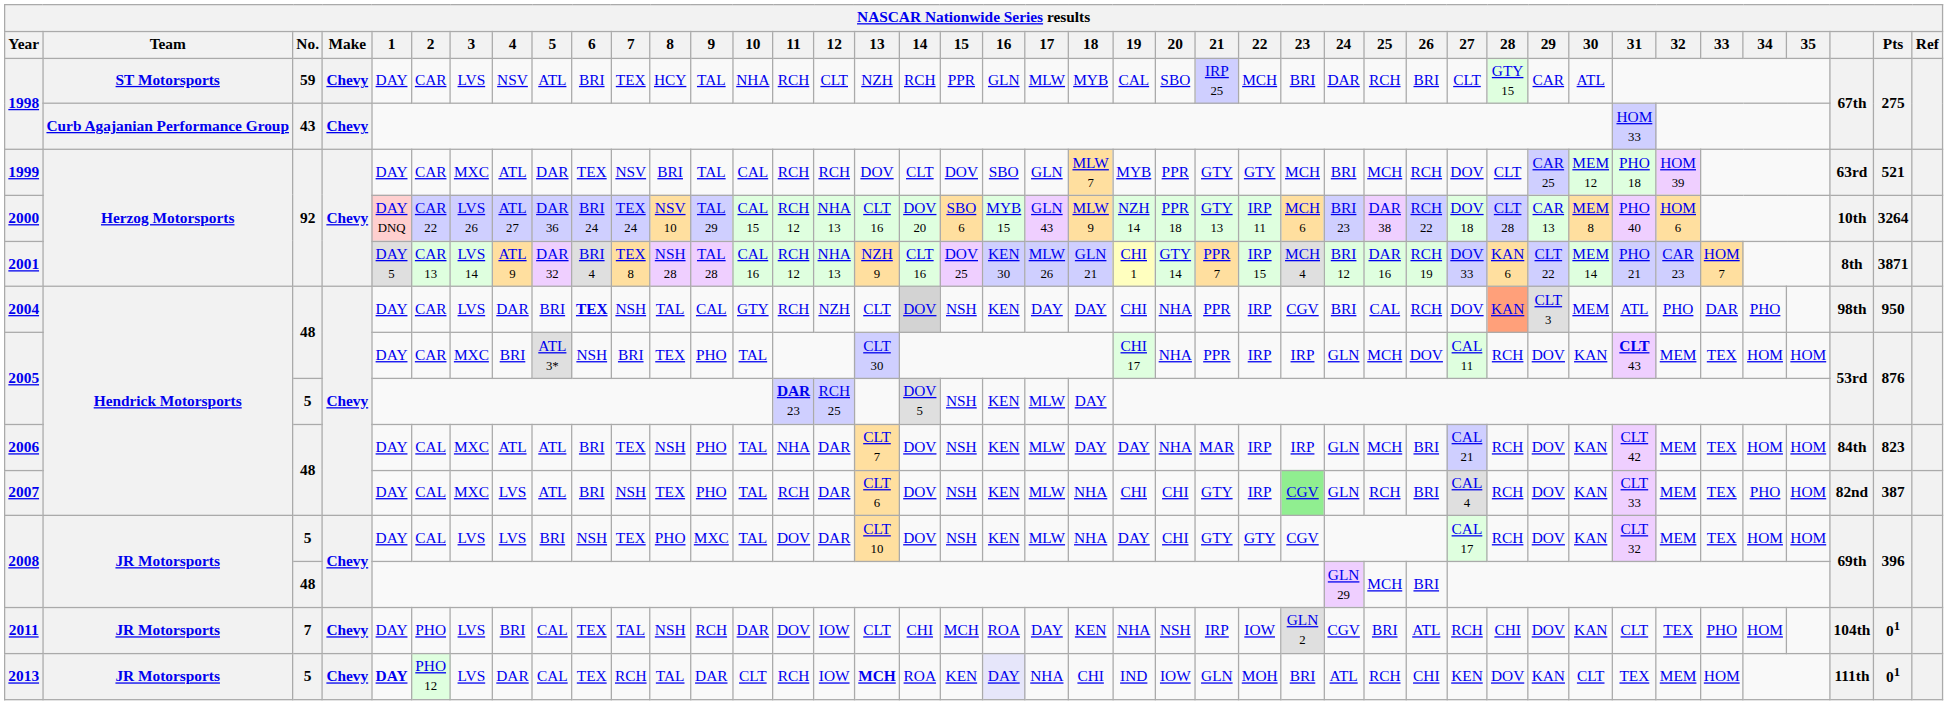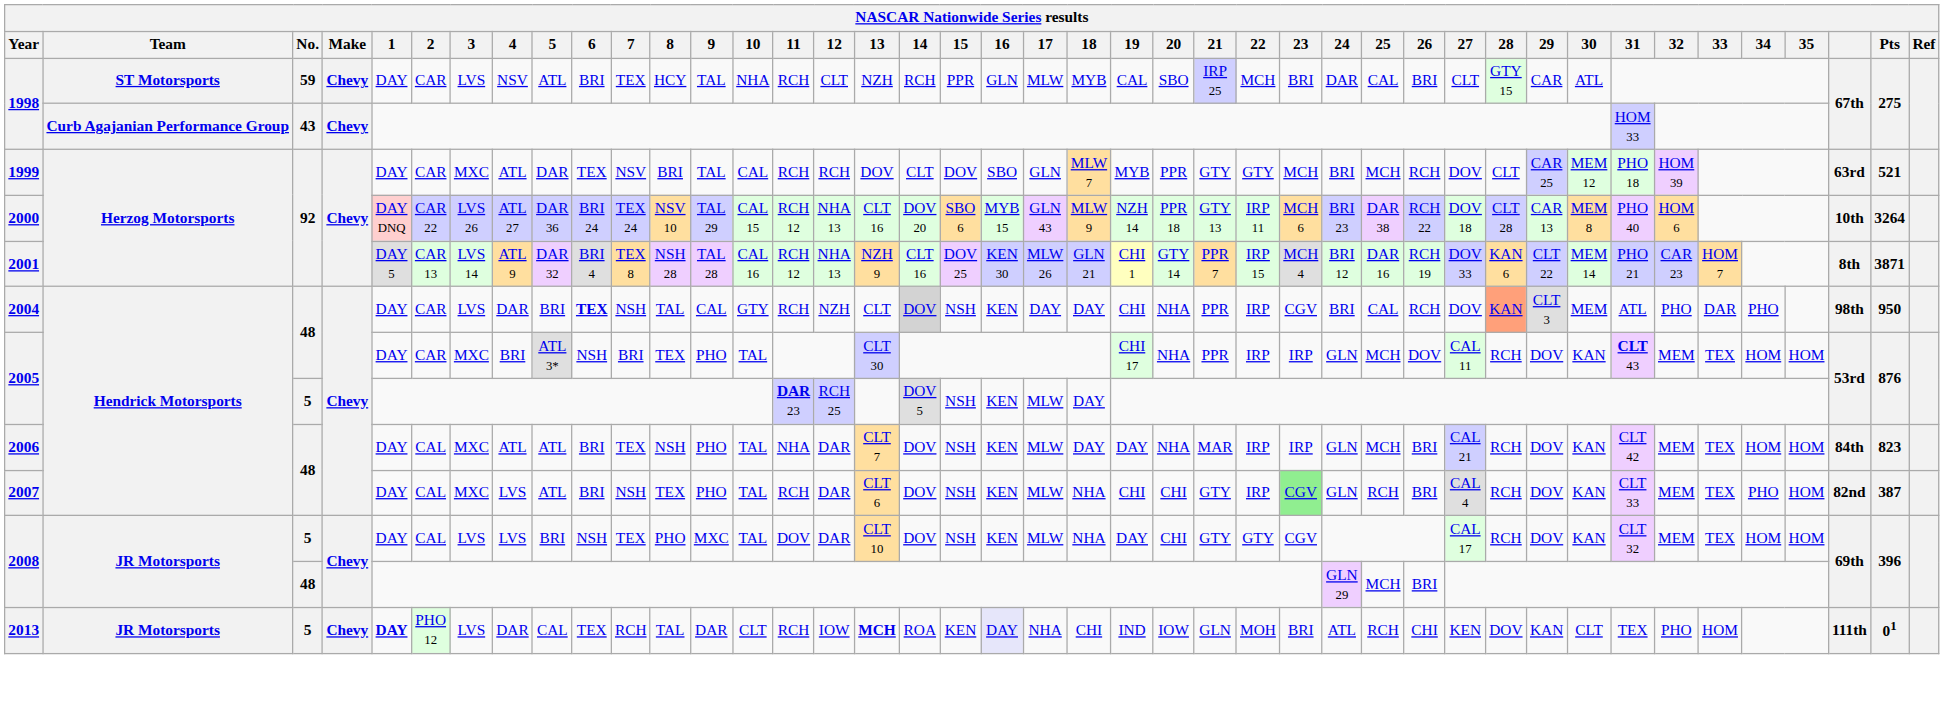 <table class="wikitable" style="text-align:center; font-size:75%">
 <tr>
 <th colspan=42><a href='#'>NASCAR Nationwide Series</a> results</th>
 </tr>
 <tr>
 <th>Year</th>
 <th>Team</th>
 <th>No.</th>
 <th>Make</th>
 <th>1</th>
 <th>2</th>
 <th>3</th>
 <th>4</th>
 <th>5</th>
 <th>6</th>
 <th>7</th>
 <th>8</th>
 <th>9</th>
 <th>10</th>
 <th>11</th>
 <th>12</th>
 <th>13</th>
 <th>14</th>
 <th>15</th>
 <th>16</th>
 <th>17</th>
 <th>18</th>
 <th>19</th>
 <th>20</th>
 <th>21</th>
 <th>22</th>
 <th>23</th>
 <th>24</th>
 <th>25</th>
 <th>26</th>
 <th>27</th>
 <th>28</th>
 <th>29</th>
 <th>30</th>
 <th>31</th>
 <th>32</th>
 <th>33</th>
 <th>34</th>
 <th>35</th>
 <th></th>
 <th>Pts</th>
 <th>Ref</th>
 </tr>
 <tr>
 <th rowspan=2><a href='#'>1998</a></th>
 <th><a href='#'>ST Motorsports</a></th>
 <th>59</th>
 <th><a href='#'>Chevy</a></th>
 <td><a href='#'>DAY</a></td>
 <td><a href='#'>CAR</a></td>
 <td><a href='#'>LVS</a></td>
 <td><a href='#'>NSV</a></td>
 <td><a href='#'>ATL</a></td>
 <td><a href='#'>BRI</a></td>
 <td><a href='#'>TEX</a></td>
 <td><a href='#'>HCY</a></td>
 <td><a href='#'>TAL</a></td>
 <td><a href='#'>NHA</a></td>
 <td><a href='#'>RCH</a></td>
 <td><a href='#'>CLT</a></td>
 <td><a href='#'>NZH</a></td>
 <td><a href='#'>RCH</a></td>
 <td><a href='#'>PPR</a></td>
 <td><a href='#'>GLN</a></td>
 <td><a href='#'>MLW</a></td>
 <td><a href='#'>MYB</a></td>
 <td><a href='#'>CAL</a></td>
 <td><a href='#'>SBO</a></td>
 <td style="background:#CFCFFF;"><a href='#'>IRP</a><br><small>25</small></td>
 <td><a href='#'>MCH</a></td>
 <td><a href='#'>BRI</a></td>
 <td><a href='#'>DAR</a></td>
-<td><a href='#'>RCH</a></td>
+<td><a href='#'>CAL</a></td>
 <td><a href='#'>BRI</a></td>
 <td><a href='#'>CLT</a></td>
 <td style="background:#DFFFDF;"><a href='#'>GTY</a><br><small>15</small></td>
 <td><a href='#'>CAR</a></td>
 <td><a href='#'>ATL</a></td>
 <td colspan=5></td>
 <th rowspan=2>67th</th>
 <th rowspan=2>275</th>
 <th rowspan=2></th>
 </tr>
 <tr>
 <th><a href='#'>Curb Agajanian Performance Group</a></th>
 <th>43</th>
 <th><a href='#'>Chevy</a></th>
 <td colspan=30></td>
 <td style="background:#CFCFFF;"><a href='#'>HOM</a><br><small>33</small></td>
 <td colspan=4></td>
 </tr>
 <tr>
 <th><a href='#'>1999</a></th>
 <th rowspan=3><a href='#'>Herzog Motorsports</a></th>
 <th rowspan=3>92</th>
 <th rowspan=3><a href='#'>Chevy</a></th>
 <td><a href='#'>DAY</a></td>
 <td><a href='#'>CAR</a></td>
 <td><a href='#'>MXC</a></td>
 <td><a href='#'>ATL</a></td>
 <td><a href='#'>DAR</a></td>
 <td><a href='#'>TEX</a></td>
 <td><a href='#'>NSV</a></td>
 <td><a href='#'>BRI</a></td>
 <td><a href='#'>TAL</a></td>
 <td><a href='#'>CAL</a></td>
 <td><a href='#'>RCH</a></td>
 <td><a href='#'>RCH</a></td>
 <td><a href='#'>DOV</a></td>
 <td><a href='#'>CLT</a></td>
 <td><a href='#'>DOV</a></td>
 <td><a href='#'>SBO</a></td>
 <td><a href='#'>GLN</a></td>
 <td style="background:#FFDF9F;"><a href='#'>MLW</a><br><small>7</small></td>
 <td><a href='#'>MYB</a></td>
 <td><a href='#'>PPR</a></td>
 <td><a href='#'>GTY</a></td>
 <td><a href='#'>GTY</a></td>
 <td><a href='#'>MCH</a></td>
 <td><a href='#'>BRI</a></td>
 <td><a href='#'>MCH</a></td>
 <td><a href='#'>RCH</a></td>
 <td><a href='#'>DOV</a></td>
 <td><a href='#'>CLT</a></td>
 <td style="background:#CFCFFF;"><a href='#'>CAR</a><br><small>25</small></td>
 <td style="background:#DFFFDF;"><a href='#'>MEM</a><br><small>12</small></td>
 <td style="background:#DFFFDF;"><a href='#'>PHO</a><br><small>18</small></td>
 <td style="background:#EFCFFF;"><a href='#'>HOM</a><br><small>39</small></td>
 <td colspan=3></td>
 <th>63rd</th>
 <th>521</th>
 <th></th>
 </tr>
 <tr>
 <th><a href='#'>2000</a></th>
 <td style="background:#FFCFCF;"><a href='#'>DAY</a><br><small>DNQ</small></td>
 <td style="background:#CFCFFF;"><a href='#'>CAR</a><br><small>22</small></td>
 <td style="background:#CFCFFF;"><a href='#'>LVS</a><br><small>26</small></td>
 <td style="background:#CFCFFF;"><a href='#'>ATL</a><br><small>27</small></td>
 <td style="background:#CFCFFF;"><a href='#'>DAR</a><br><small>36</small></td>
 <td style="background:#CFCFFF;"><a href='#'>BRI</a><br><small>24</small></td>
 <td style="background:#CFCFFF;"><a href='#'>TEX</a><br><small>24</small></td>
 <td style="background:#FFDF9F;"><a href='#'>NSV</a><br><small>10</small></td>
 <td style="background:#CFCFFF;"><a href='#'>TAL</a><br><small>29</small></td>
 <td style="background:#DFFFDF;"><a href='#'>CAL</a><br><small>15</small></td>
 <td style="background:#DFFFDF;"><a href='#'>RCH</a><br><small>12</small></td>
 <td style="background:#DFFFDF;"><a href='#'>NHA</a><br><small>13</small></td>
 <td style="background:#DFFFDF;"><a href='#'>CLT</a><br><small>16</small></td>
 <td style="background:#DFFFDF;"><a href='#'>DOV</a><br><small>20</small></td>
 <td style="background:#FFDF9F;"><a href='#'>SBO</a><br><small>6</small></td>
 <td style="background:#DFFFDF;"><a href='#'>MYB</a><br><small>15</small></td>
 <td style="background:#EFCFFF;"><a href='#'>GLN</a><br><small>43</small></td>
 <td style="background:#FFDF9F;"><a href='#'>MLW</a><br><small>9</small></td>
 <td style="background:#DFFFDF;"><a href='#'>NZH</a><br><small>14</small></td>
 <td style="background:#DFFFDF;"><a href='#'>PPR</a><br><small>18</small></td>
 <td style="background:#DFFFDF;"><a href='#'>GTY</a><br><small>13</small></td>
 <td style="background:#DFFFDF;"><a href='#'>IRP</a><br><small>11</small></td>
 <td style="background:#FFDF9F;"><a href='#'>MCH</a><br><small>6</small></td>
 <td style="background:#CFCFFF;"><a href='#'>BRI</a><br><small>23</small></td>
 <td style="background:#EFCFFF;"><a href='#'>DAR</a><br><small>38</small></td>
 <td style="background:#CFCFFF;"><a href='#'>RCH</a><br><small>22</small></td>
 <td style="background:#DFFFDF;"><a href='#'>DOV</a><br><small>18</small></td>
 <td style="background:#CFCFFF;"><a href='#'>CLT</a><br><small>28</small></td>
 <td style="background:#DFFFDF;"><a href='#'>CAR</a><br><small>13</small></td>
 <td style="background:#FFDF9F;"><a href='#'>MEM</a><br><small>8</small></td>
 <td style="background:#EFCFFF;"><a href='#'>PHO</a><br><small>40</small></td>
 <td style="background:#FFDF9F;"><a href='#'>HOM</a><br><small>6</small></td>
 <td colspan=3></td>
 <th>10th</th>
 <th>3264</th>
 <th></th>
 </tr>
 <tr>
 <th><a href='#'>2001</a></th>
 <td style="background:#DFDFDF;"><a href='#'>DAY</a><br><small>5</small></td>
 <td style="background:#DFFFDF;"><a href='#'>CAR</a><br><small>13</small></td>
 <td style="background:#DFFFDF;"><a href='#'>LVS</a><br><small>14</small></td>
 <td style="background:#FFDF9F;"><a href='#'>ATL</a><br><small>9</small></td>
 <td style="background:#EFCFFF;"><a href='#'>DAR</a><br><small>32</small></td>
 <td style="background:#DFDFDF;"><a href='#'>BRI</a><br><small>4</small></td>
 <td style="background:#FFDF9F;"><a href='#'>TEX</a><br><small>8</small></td>
 <td style="background:#EFCFFF;"><a href='#'>NSH</a><br><small>28</small></td>
 <td style="background:#EFCFFF;"><a href='#'>TAL</a><br><small>28</small></td>
 <td style="background:#DFFFDF;"><a href='#'>CAL</a><br><small>16</small></td>
 <td style="background:#DFFFDF;"><a href='#'>RCH</a><br><small>12</small></td>
 <td style="background:#DFFFDF;"><a href='#'>NHA</a><br><small>13</small></td>
 <td style="background:#FFDF9F;"><a href='#'>NZH</a><br><small>9</small></td>
 <td style="background:#DFFFDF;"><a href='#'>CLT</a><br><small>16</small></td>
 <td style="background:#EFCFFF;"><a href='#'>DOV</a><br><small>25</small></td>
 <td style="background:#CFCFFF;"><a href='#'>KEN</a><br><small>30</small></td>
 <td style="background:#CFCFFF;"><a href='#'>MLW</a><br><small>26</small></td>
 <td style="background:#CFCFFF;"><a href='#'>GLN</a><br><small>21</small></td>
 <td style="background:#FFFFBF;"><a href='#'>CHI</a><br><small>1</small></td>
 <td style="background:#DFFFDF;"><a href='#'>GTY</a><br><small>14</small></td>
 <td style="background:#FFDF9F;"><a href='#'>PPR</a><br><small>7</small></td>
 <td style="background:#DFFFDF;"><a href='#'>IRP</a><br><small>15</small></td>
 <td style="background:#DFDFDF;"><a href='#'>MCH</a><br><small>4</small></td>
 <td style="background:#DFFFDF;"><a href='#'>BRI</a><br><small>12</small></td>
 <td style="background:#DFFFDF;"><a href='#'>DAR</a><br><small>16</small></td>
 <td style="background:#DFFFDF;"><a href='#'>RCH</a><br><small>19</small></td>
 <td style="background:#CFCFFF;"><a href='#'>DOV</a><br><small>33</small></td>
 <td style="background:#FFDF9F;"><a href='#'>KAN</a><br><small>6</small></td>
 <td style="background:#CFCFFF;"><a href='#'>CLT</a><br><small>22</small></td>
 <td style="background:#DFFFDF;"><a href='#'>MEM</a><br><small>14</small></td>
 <td style="background:#CFCFFF;"><a href='#'>PHO</a><br><small>21</small></td>
 <td style="background:#CFCFFF;"><a href='#'>CAR</a><br><small>23</small></td>
 <td style="background:#FFDF9F;"><a href='#'>HOM</a><br><small>7</small></td>
 <td colspan=2></td>
 <th>8th</th>
 <th>3871</th>
 <th></th>
 </tr>
 <tr>
 <th><a href='#'>2004</a></th>
 <th rowspan=5><a href='#'>Hendrick Motorsports</a></th>
 <th rowspan=2>48</th>
 <th rowspan=5><a href='#'>Chevy</a></th>
 <td><a href='#'>DAY</a></td>
 <td><a href='#'>CAR</a></td>
 <td><a href='#'>LVS</a></td>
 <td><a href='#'>DAR</a></td>
 <td><a href='#'>BRI</a></td>
 <td><strong><a href='#'>TEX</a></strong></td>
 <td><a href='#'>NSH</a></td>
 <td><a href='#'>TAL</a></td>
 <td><a href='#'>CAL</a></td>
 <td><a href='#'>GTY</a></td>
 <td><a href='#'>RCH</a></td>
 <td><a href='#'>NZH</a></td>
 <td><a href='#'>CLT</a></td>
 <td style="background: lightgrey;"><a href='#'>DOV</a></td>
 <td><a href='#'>NSH</a></td>
 <td><a href='#'>KEN</a></td>
 <td><a href='#'>DAY</a></td>
 <td><a href='#'>DAY</a></td>
 <td><a href='#'>CHI</a></td>
 <td><a href='#'>NHA</a></td>
 <td><a href='#'>PPR</a></td>
 <td><a href='#'>IRP</a></td>
 <td><a href='#'>CGV</a></td>
 <td><a href='#'>BRI</a></td>
 <td><a href='#'>CAL</a></td>
 <td><a href='#'>RCH</a></td>
 <td><a href='#'>DOV</a></td>
 <td style="background: lightsalmon;"><a href='#'>KAN</a></td>
 <td style="background:#DFDFDF;"><a href='#'>CLT</a><br><small>3</small></td>
 <td><a href='#'>MEM</a></td>
 <td><a href='#'>ATL</a></td>
 <td><a href='#'>PHO</a></td>
 <td><a href='#'>DAR</a></td>
 <td><a href='#'>PHO</a></td>
 <td></td>
 <th>98th</th>
 <th>950</th>
 <th></th>
 </tr>
 <tr>
 <th rowspan=2><a href='#'>2005</a></th>
 <td><a href='#'>DAY</a></td>
 <td><a href='#'>CAR</a></td>
 <td><a href='#'>MXC</a></td>
 <td><a href='#'>BRI</a></td>
 <td style="background:#DFDFDF;"><a href='#'>ATL</a><br><small>3*</small></td>
 <td><a href='#'>NSH</a></td>
 <td><a href='#'>BRI</a></td>
 <td><a href='#'>TEX</a></td>
 <td><a href='#'>PHO</a></td>
 <td><a href='#'>TAL</a></td>
 <td colspan=2></td>
 <td style="background:#CFCFFF;"><a href='#'>CLT</a><br><small>30</small></td>
 <td colspan=5></td>
 <td style="background:#DFFFDF;"><a href='#'>CHI</a><br><small>17</small></td>
 <td><a href='#'>NHA</a></td>
 <td><a href='#'>PPR</a></td>
 <td><a href='#'>IRP</a></td>
 <td><a href='#'>IRP</a></td>
 <td><a href='#'>GLN</a></td>
 <td><a href='#'>MCH</a></td>
 <td><a href='#'>DOV</a></td>
 <td style="background:#DFFFDF;"><a href='#'>CAL</a><br><small>11</small></td>
 <td><a href='#'>RCH</a></td>
 <td><a href='#'>DOV</a></td>
 <td><a href='#'>KAN</a></td>
 <td style="background:#EFCFFF;"><strong><a href='#'>CLT</a></strong><br><small>43</small></td>
 <td><a href='#'>MEM</a></td>
 <td><a href='#'>TEX</a></td>
 <td><a href='#'>HOM</a></td>
 <td><a href='#'>HOM</a></td>
 <th rowspan=2>53rd</th>
 <th rowspan=2>876</th>
 <th rowspan=2></th>
 </tr>
 <tr>
 <th>5</th>
 <td colspan=10></td>
 <td style="background:#CFCFFF;"><strong><a href='#'>DAR</a></strong><br><small>23</small></td>
 <td style="background:#CFCFFF;"><a href='#'>RCH</a><br><small>25</small></td>
 <td></td>
 <td style="background:#DFDFDF;"><a href='#'>DOV</a><br><small>5</small></td>
 <td><a href='#'>NSH</a></td>
 <td><a href='#'>KEN</a></td>
 <td><a href='#'>MLW</a></td>
 <td><a href='#'>DAY</a></td>
 <td colspan=17></td>
 </tr>
 <tr>
 <th><a href='#'>2006</a></th>
 <th rowspan=2>48</th>
 <td><a href='#'>DAY</a></td>
 <td><a href='#'>CAL</a></td>
 <td><a href='#'>MXC</a></td>
 <td><a href='#'>ATL</a></td>
 <td><a href='#'>ATL</a></td>
 <td><a href='#'>BRI</a></td>
 <td><a href='#'>TEX</a></td>
 <td><a href='#'>NSH</a></td>
 <td><a href='#'>PHO</a></td>
 <td><a href='#'>TAL</a></td>
 <td><a href='#'>NHA</a></td>
 <td><a href='#'>DAR</a></td>
 <td style="background:#FFDF9F;"><a href='#'>CLT</a><br><small>7</small></td>
 <td><a href='#'>DOV</a></td>
 <td><a href='#'>NSH</a></td>
 <td><a href='#'>KEN</a></td>
 <td><a href='#'>MLW</a></td>
 <td><a href='#'>DAY</a></td>
 <td><a href='#'>DAY</a></td>
 <td><a href='#'>NHA</a></td>
 <td><a href='#'>MAR</a></td>
 <td><a href='#'>IRP</a></td>
 <td><a href='#'>IRP</a></td>
 <td><a href='#'>GLN</a></td>
 <td><a href='#'>MCH</a></td>
 <td><a href='#'>BRI</a></td>
 <td style="background:#CFCFFF;"><a href='#'>CAL</a><br><small>21</small></td>
 <td><a href='#'>RCH</a></td>
 <td><a href='#'>DOV</a></td>
 <td><a href='#'>KAN</a></td>
 <td style="background:#EFCFFF;"><a href='#'>CLT</a><br><small>42</small></td>
 <td><a href='#'>MEM</a></td>
 <td><a href='#'>TEX</a></td>
 <td><a href='#'>HOM</a></td>
 <td><a href='#'>HOM</a></td>
 <th>84th</th>
 <th>823</th>
 <th></th>
 </tr>
 <tr>
 <th><a href='#'>2007</a></th>
 <td><a href='#'>DAY</a></td>
 <td><a href='#'>CAL</a></td>
 <td><a href='#'>MXC</a></td>
 <td><a href='#'>LVS</a></td>
 <td><a href='#'>ATL</a></td>
 <td><a href='#'>BRI</a></td>
 <td><a href='#'>NSH</a></td>
 <td><a href='#'>TEX</a></td>
 <td><a href='#'>PHO</a></td>
 <td><a href='#'>TAL</a></td>
 <td><a href='#'>RCH</a></td>
 <td><a href='#'>DAR</a></td>
 <td style="background:#FFDF9F;"><a href='#'>CLT</a><br><small>6</small></td>
 <td><a href='#'>DOV</a></td>
 <td><a href='#'>NSH</a></td>
 <td><a href='#'>KEN</a></td>
 <td><a href='#'>MLW</a></td>
 <td><a href='#'>NHA</a></td>
 <td><a href='#'>CHI</a></td>
 <td><a href='#'>CHI</a></td>
 <td><a href='#'>GTY</a></td>
 <td><a href='#'>IRP</a></td>
 <td style="background: lightgreen;"><a href='#'>CGV</a></td>
 <td><a href='#'>GLN</a></td>
 <td><a href='#'>RCH</a></td>
 <td><a href='#'>BRI</a></td>
 <td style="background:#DFDFDF;"><a href='#'>CAL</a><br><small>4</small></td>
 <td><a href='#'>RCH</a></td>
 <td><a href='#'>DOV</a></td>
 <td><a href='#'>KAN</a></td>
 <td style="background:#EFCFFF;"><a href='#'>CLT</a><br><small>33</small></td>
 <td><a href='#'>MEM</a></td>
 <td><a href='#'>TEX</a></td>
 <td><a href='#'>PHO</a></td>
 <td><a href='#'>HOM</a></td>
 <th>82nd</th>
 <th>387</th>
 <th></th>
 </tr>
 <tr>
 <th rowspan=2><a href='#'>2008</a></th>
 <th rowspan=2><a href='#'>JR Motorsports</a></th>
 <th>5</th>
 <th rowspan=2><a href='#'>Chevy</a></th>
 <td><a href='#'>DAY</a></td>
 <td><a href='#'>CAL</a></td>
 <td><a href='#'>LVS</a></td>
 <td><a href='#'>LVS</a></td>
 <td><a href='#'>BRI</a></td>
 <td><a href='#'>NSH</a></td>
 <td><a href='#'>TEX</a></td>
 <td><a href='#'>PHO</a></td>
 <td><a href='#'>MXC</a></td>
 <td><a href='#'>TAL</a></td>
 <td><a href='#'>DOV</a></td>
 <td><a href='#'>DAR</a></td>
 <td style="background:#FFDF9F;"><a href='#'>CLT</a><br><small>10</small></td>
 <td><a href='#'>DOV</a></td>
 <td><a href='#'>NSH</a></td>
 <td><a href='#'>KEN</a></td>
 <td><a href='#'>MLW</a></td>
 <td><a href='#'>NHA</a></td>
 <td><a href='#'>DAY</a></td>
 <td><a href='#'>CHI</a></td>
 <td><a href='#'>GTY</a></td>
 <td><a href='#'>GTY</a></td>
 <td><a href='#'>CGV</a></td>
 <td colspan=3></td>
 <td style="background:#DFFFDF;"><a href='#'>CAL</a><br><small>17</small></td>
 <td><a href='#'>RCH</a></td>
 <td><a href='#'>DOV</a></td>
 <td><a href='#'>KAN</a></td>
 <td style="background:#EFCFFF;"><a href='#'>CLT</a><br><small>32</small></td>
 <td><a href='#'>MEM</a></td>
 <td><a href='#'>TEX</a></td>
 <td><a href='#'>HOM</a></td>
 <td><a href='#'>HOM</a></td>
 <th rowspan=2>69th</th>
 <th rowspan=2>396</th>
 <th rowspan=2></th>
 </tr>
 <tr>
 <th>48</th>
 <td colspan=23></td>
 <td style="background:#EFCFFF;"><a href='#'>GLN</a><br><small>29</small></td>
 <td><a href='#'>MCH</a></td>
 <td><a href='#'>BRI</a></td>
 <td colspan=9></td>
 </tr>
 <tr>
-<th><a href='#'>2011</a></th>
-<th><a href='#'>JR Motorsports</a></th>
-<th>7</th>
-<th><a href='#'>Chevy</a></th>
-<td><a href='#'>DAY</a></td>
-<td><a href='#'>PHO</a></td>
-<td><a href='#'>LVS</a></td>
-<td><a href='#'>BRI</a></td>
-<td><a href='#'>CAL</a></td>
-<td><a href='#'>TEX</a></td>
-<td><a href='#'>TAL</a></td>
-<td><a href='#'>NSH</a></td>
-<td><a href='#'>RCH</a></td>
-<td><a href='#'>DAR</a></td>
-<td><a href='#'>DOV</a></td>
-<td><a href='#'>IOW</a></td>
-<td><a href='#'>CLT</a></td>
-<td><a href='#'>CHI</a></td>
-<td><a href='#'>MCH</a></td>
-<td><a href='#'>ROA</a></td>
-<td><a href='#'>DAY</a></td>
-<td><a href='#'>KEN</a></td>
-<td><a href='#'>NHA</a></td>
-<td><a href='#'>NSH</a></td>
-<td><a href='#'>IRP</a></td>
-<td><a href='#'>IOW</a></td>
-<td style="background:#DFDFDF;"><a href='#'>GLN</a><br><small>2</small></td>
-<td><a href='#'>CGV</a></td>
-<td><a href='#'>BRI</a></td>
-<td><a href='#'>ATL</a></td>
-<td><a href='#'>RCH</a></td>
-<td><a href='#'>CHI</a></td>
-<td><a href='#'>DOV</a></td>
-<td><a href='#'>KAN</a></td>
-<td><a href='#'>CLT</a></td>
-<td><a href='#'>TEX</a></td>
-<td><a href='#'>PHO</a></td>
-<td><a href='#'>HOM</a></td>
-<td></td>
-<th>104th</th>
-<th>0<sup>1</sup></th>
-<th></th>
-</tr>
-<tr>
 <th><a href='#'>2013</a></th>
 <th><a href='#'>JR Motorsports</a></th>
 <th>5</th>
 <th><a href='#'>Chevy</a></th>
 <td><strong><a href='#'>DAY</a></strong></td>
 <td style="background:#DFFFDF;"><a href='#'>PHO</a><br><small>12</small></td>
 <td><a href='#'>LVS</a></td>
 <td><a href='#'>DAR</a></td>
 <td><a href='#'>CAL</a></td>
 <td><a href='#'>TEX</a></td>
 <td><a href='#'>RCH</a></td>
 <td><a href='#'>TAL</a></td>
 <td><a href='#'>DAR</a></td>
 <td><a href='#'>CLT</a></td>
 <td><a href='#'>RCH</a></td>
 <td><a href='#'>IOW</a></td>
 <td><strong><a href='#'>MCH</a></strong></td>
 <td><a href='#'>ROA</a></td>
 <td><a href='#'>KEN</a></td>
 <td style="background: lavender;"><a href='#'>DAY</a></td>
 <td><a href='#'>NHA</a></td>
 <td><a href='#'>CHI</a></td>
 <td><a href='#'>IND</a></td>
 <td><a href='#'>IOW</a></td>
 <td><a href='#'>GLN</a></td>
 <td><a href='#'>MOH</a></td>
 <td><a href='#'>BRI</a></td>
 <td><a href='#'>ATL</a></td>
 <td><a href='#'>RCH</a></td>
 <td><a href='#'>CHI</a></td>
 <td><a href='#'>KEN</a></td>
 <td><a href='#'>DOV</a></td>
 <td><a href='#'>KAN</a></td>
 <td><a href='#'>CLT</a></td>
 <td><a href='#'>TEX</a></td>
-<td><a href='#'>MEM</a></td>
+<td><a href='#'>PHO</a></td>
 <td><a href='#'>HOM</a></td>
 <td colspan=2></td>
 <th>111th</th>
 <th>0<sup>1</sup></th>
 <th></th>
 </tr>
 </table>
